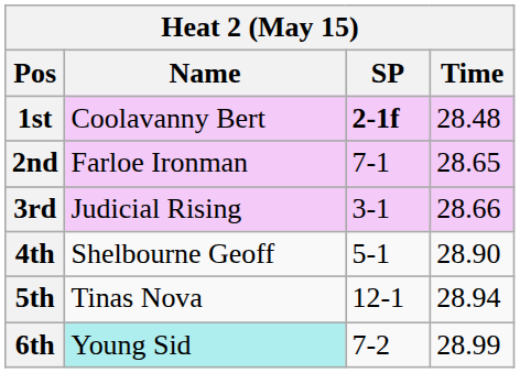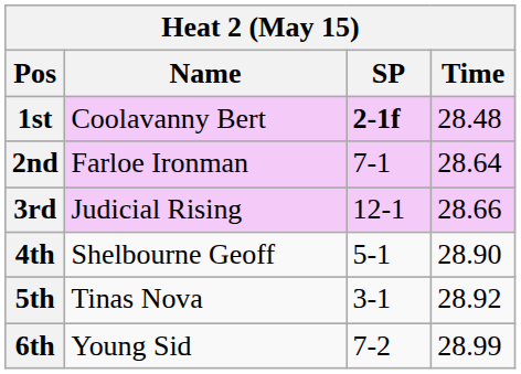 <table class="wikitable">
 <tr>
 <th colspan="6">Heat 2 (May 15)</th>
 </tr>
 <tr>
 <th width=20>Pos</th>
 <th width=150>Name</th>
 <th width=40>SP</th>
 <th width=40>Time</th>
 </tr>
 <tr style="background: #f4caf9;">
 <th>1st</th>
 <td>Coolavanny Bert</td>
 <td><strong>2-1f</strong></td>
 <td>28.48</td>
 </tr>
 <tr style="background: #f4caf9;">
 <th>2nd</th>
 <td>Farloe Ironman</td>
 <td>7-1</td>
-<td>28.65</td>
+<td>28.64</td>
 </tr>
 <tr style="background: #f4caf9;">
 <th>3rd</th>
 <td>Judicial Rising</td>
-<td>3-1</td>
+<td>12-1</td>
 <td>28.66</td>
 </tr>
 <tr>
 <th>4th</th>
 <td>Shelbourne Geoff</td>
 <td>5-1</td>
 <td>28.90</td>
 </tr>
 <tr>
 <th>5th</th>
 <td>Tinas Nova</td>
-<td>12-1</td>
-<td>28.94</td>
+<td>3-1</td>
+<td>28.92</td>
 </tr>
 <tr>
 <th>6th</th>
-<td style="background: paleturquoise;">Young Sid</td>
+<td>Young Sid</td>
 <td>7-2</td>
 <td>28.99</td>
 </tr>
 </table>
